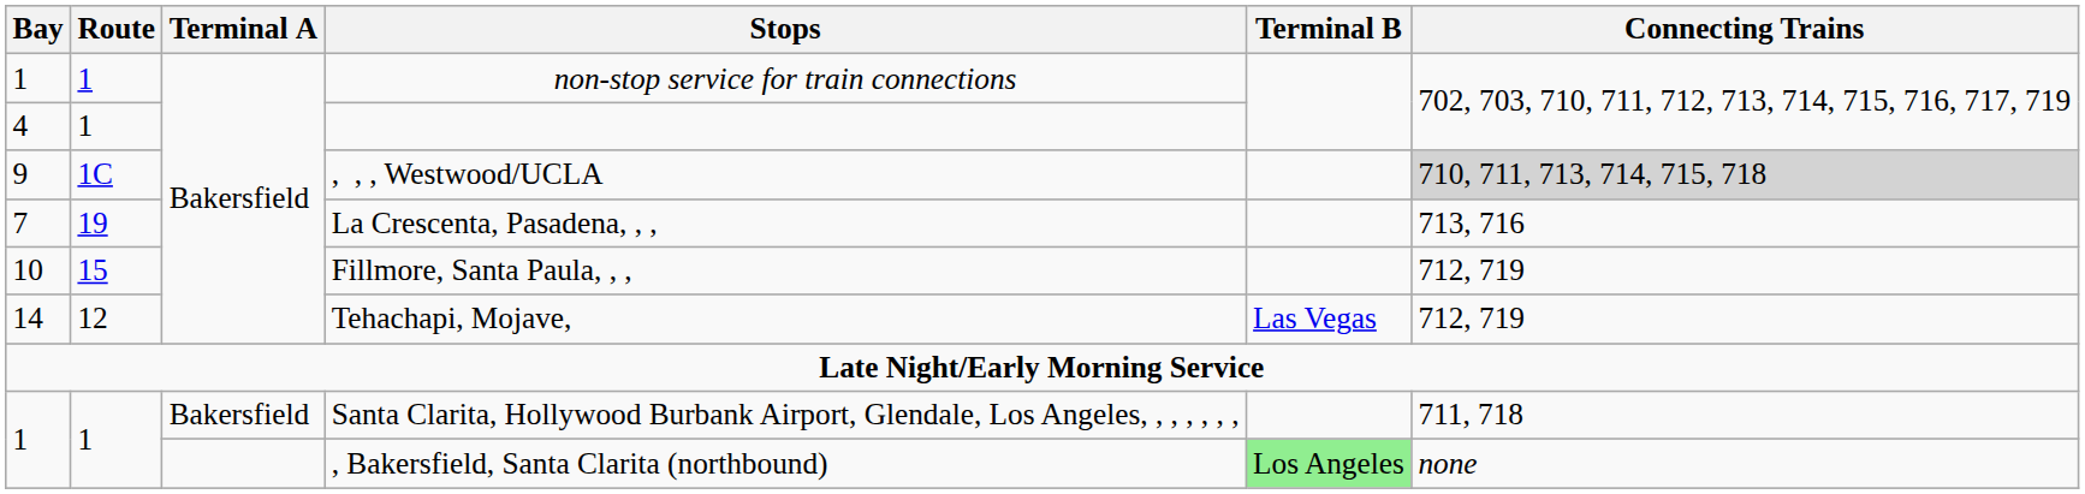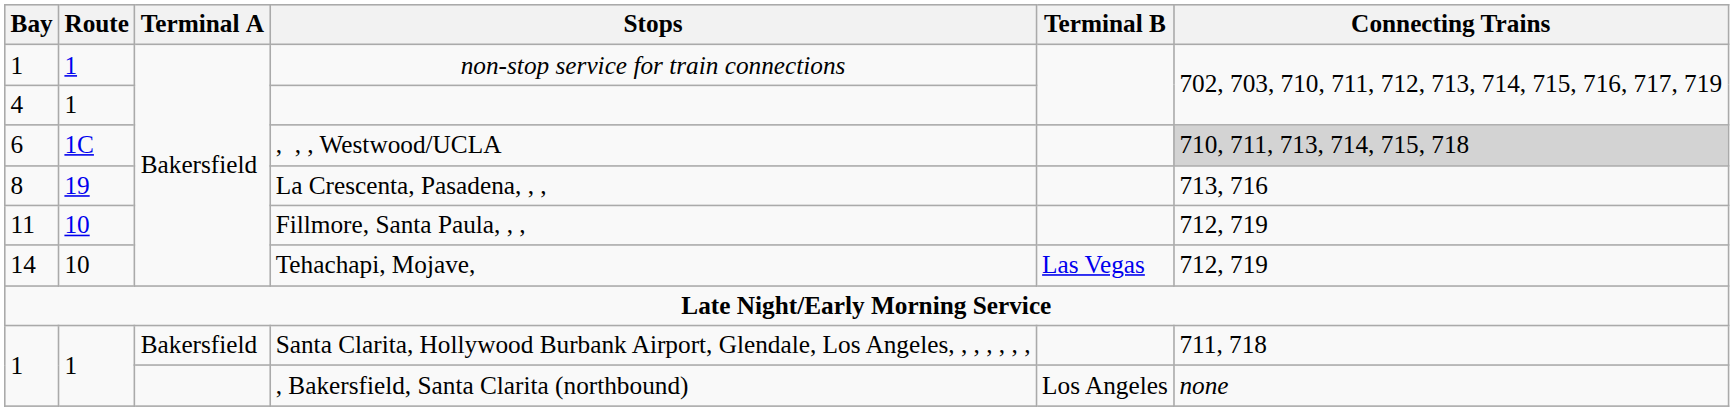 <table class="wikitable">
 <tr>
 <th>Bay</th>
 <th>Route</th>
 <th>Terminal A</th>
 <th>Stops</th>
 <th>Terminal B</th>
 <th>Connecting Trains</th>
 </tr>
 <tr>
 <td>1</td>
 <td><a href='#'>1</a></td>
 <td rowspan="6">Bakersfield</td>
 <td align=center><em>non-stop service for train connections</em></td>
 <td rowspan="2"></td>
 <td rowspan="2">702, 703, 710, 711, 712, 713, 714, 715, 716, 717, 719</td>
 </tr>
 <tr>
 <td>4</td>
 <td>1</td>
 <td></td>
 </tr>
 <tr>
-<td>9</td>
+<td>6</td>
 <td><a href='#'>1C</a></td>
 <td>,  , , Westwood/UCLA</td>
 <td></td>
 <td style="background: lightgrey;">710, 711, 713, 714, 715, 718</td>
 </tr>
 <tr>
-<td>7</td>
+<td>8</td>
 <td><a href='#'>19</a></td>
 <td>La Crescenta, Pasadena, , , </td>
 <td></td>
 <td>713, 716</td>
 </tr>
 <tr>
-<td>10</td>
-<td><a href='#'>15</a></td>
+<td>11</td>
+<td><a href='#'>10</a></td>
 <td>Fillmore, Santa Paula, , , </td>
 <td></td>
 <td>712, 719</td>
 </tr>
 <tr>
 <td>14</td>
-<td>12</td>
+<td>10</td>
 <td>Tehachapi, Mojave, </td>
 <td><a href='#'>Las Vegas</a></td>
 <td>712, 719</td>
 </tr>
 <tr>
 <td colspan="6" style="text-align:center;"><strong>Late Night/Early Morning Service</strong></td>
 </tr>
 <tr>
 <td rowspan="2">1</td>
 <td rowspan="2">1</td>
 <td>Bakersfield</td>
 <td>Santa Clarita, Hollywood Burbank Airport, Glendale, Los Angeles, , , , , , , </td>
 <td></td>
 <td>711, 718</td>
 </tr>
 <tr>
 <td></td>
 <td>, Bakersfield, Santa Clarita (northbound)</td>
-<td style="background: lightgreen;">Los Angeles</td>
+<td>Los Angeles</td>
 <td><em>none</em></td>
 </tr>
 </table>
